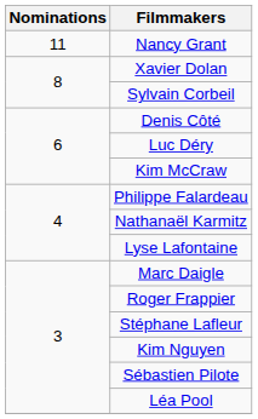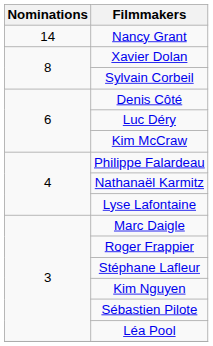 <table class="wikitable" style="text-align:center;">
 <tr>
 <th scope="col" width="17">Nominations</th>
 <th scope="col" align="center">Filmmakers</th>
 </tr>
 <tr>
-<td rowspan="1" style="text-align:center;">11</td>
+<td rowspan="1" style="text-align:center;">14</td>
 <td><a href='#'>Nancy Grant</a></td>
 </tr>
 <tr>
 <td rowspan="2" style="text-align:center;">8</td>
 <td><a href='#'>Xavier Dolan</a></td>
 </tr>
 <tr>
 <td><a href='#'>Sylvain Corbeil</a></td>
 </tr>
 <tr>
 <td rowspan="3" style="text-align:center;">6</td>
 <td><a href='#'>Denis Côté</a></td>
 </tr>
 <tr>
 <td><a href='#'>Luc Déry</a></td>
 </tr>
 <tr>
 <td><a href='#'>Kim McCraw</a></td>
 </tr>
 <tr>
 <td rowspan="3" style="text-align:center;">4</td>
 <td><a href='#'>Philippe Falardeau</a></td>
 </tr>
 <tr>
 <td><a href='#'>Nathanaël Karmitz</a></td>
 </tr>
 <tr>
 <td><a href='#'>Lyse Lafontaine</a></td>
 </tr>
 <tr>
 <td rowspan="6" style="text-align:center;">3</td>
 <td><a href='#'>Marc Daigle</a></td>
 </tr>
 <tr>
 <td><a href='#'>Roger Frappier</a></td>
 </tr>
 <tr>
 <td><a href='#'>Stéphane Lafleur</a></td>
 </tr>
 <tr>
 <td><a href='#'>Kim Nguyen</a></td>
 </tr>
 <tr>
 <td><a href='#'>Sébastien Pilote</a></td>
 </tr>
 <tr>
 <td><a href='#'>Léa Pool</a></td>
 </tr>
 <tr>
 </tr>
 </table>
